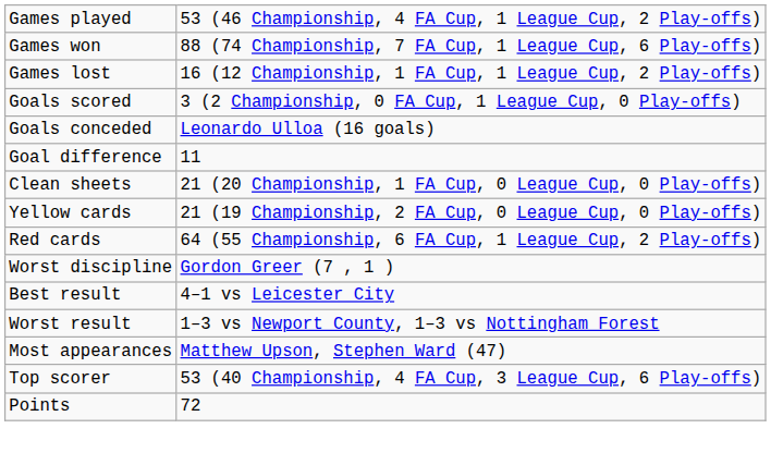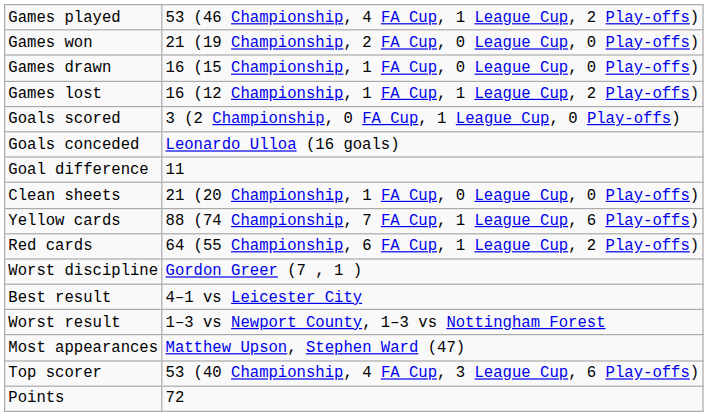 <table class="wikitable">
 <tr>
 <td>Games played</td>
 <td>53 (46 <a href='#'>Championship</a>, 4 <a href='#'>FA Cup</a>, 1 <a href='#'>League Cup</a>, 2 <a href='#'>Play-offs</a>)</td>
 </tr>
 <tr>
 <td>Games won</td>
-<td>88 (74 <a href='#'>Championship</a>, 7 <a href='#'>FA Cup</a>, 1 <a href='#'>League Cup</a>, 6 <a href='#'>Play-offs</a>)</td>
+<td>21 (19 <a href='#'>Championship</a>, 2 <a href='#'>FA Cup</a>, 0 <a href='#'>League Cup</a>, 0 <a href='#'>Play-offs</a>)</td>
+</tr>
+<tr>
+<td>Games drawn</td>
+<td>16 (15 <a href='#'>Championship</a>, 1 <a href='#'>FA Cup</a>, 0 <a href='#'>League Cup</a>, 0 <a href='#'>Play-offs</a>)</td>
 </tr>
 <tr>
 <td>Games lost</td>
 <td>16 (12 <a href='#'>Championship</a>, 1 <a href='#'>FA Cup</a>, 1 <a href='#'>League Cup</a>, 2 <a href='#'>Play-offs</a>)</td>
 </tr>
 <tr>
 <td>Goals scored</td>
 <td>3 (2 <a href='#'>Championship</a>, 0 <a href='#'>FA Cup</a>, 1 <a href='#'>League Cup</a>, 0 <a href='#'>Play-offs</a>)</td>
 </tr>
 <tr>
 <td>Goals conceded</td>
 <td><a href='#'>Leonardo Ulloa</a> (16 goals)</td>
 </tr>
 <tr>
 <td>Goal difference</td>
 <td>11</td>
 </tr>
 <tr>
 <td>Clean sheets</td>
 <td>21 (20 <a href='#'>Championship</a>, 1 <a href='#'>FA Cup</a>, 0 <a href='#'>League Cup</a>, 0 <a href='#'>Play-offs</a>)</td>
 </tr>
 <tr>
 <td>Yellow cards</td>
-<td>21 (19 <a href='#'>Championship</a>, 2 <a href='#'>FA Cup</a>, 0 <a href='#'>League Cup</a>, 0 <a href='#'>Play-offs</a>)</td>
+<td>88 (74 <a href='#'>Championship</a>, 7 <a href='#'>FA Cup</a>, 1 <a href='#'>League Cup</a>, 6 <a href='#'>Play-offs</a>)</td>
 </tr>
 <tr>
 <td>Red cards</td>
 <td>64 (55 <a href='#'>Championship</a>, 6 <a href='#'>FA Cup</a>, 1 <a href='#'>League Cup</a>, 2 <a href='#'>Play-offs</a>)</td>
 </tr>
 <tr>
 <td>Worst discipline</td>
 <td><a href='#'>Gordon Greer</a> (7 , 1 )</td>
 </tr>
 <tr>
 <td>Best result</td>
 <td>4–1 vs <a href='#'>Leicester City</a></td>
 </tr>
 <tr>
 <td>Worst result</td>
 <td>1–3 vs <a href='#'>Newport County</a>, 1–3 vs <a href='#'>Nottingham Forest</a></td>
 </tr>
 <tr>
 <td>Most appearances</td>
 <td><a href='#'>Matthew Upson</a>, <a href='#'>Stephen Ward</a> (47)</td>
 </tr>
 <tr>
 <td>Top scorer</td>
 <td>53 (40 <a href='#'>Championship</a>, 4 <a href='#'>FA Cup</a>, 3 <a href='#'>League Cup</a>, 6 <a href='#'>Play-offs</a>)</td>
 </tr>
 <tr>
 <td>Points</td>
 <td>72</td>
 </tr>
 </table>
